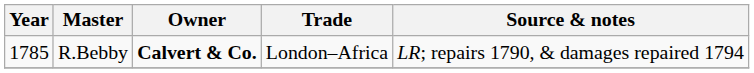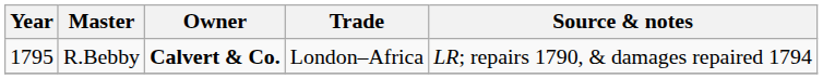 <table class=" wikitable">
 <tr>
 <th>Year</th>
 <th>Master</th>
 <th>Owner</th>
 <th>Trade</th>
 <th>Source & notes</th>
 </tr>
 <tr>
-<td>1785</td>
+<td>1795</td>
 <td>R.Bebby</td>
 <td><strong>Calvert & Co.</strong></td>
 <td>London–Africa</td>
 <td><em>LR</em>; repairs 1790, & damages repaired 1794</td>
 </tr>
 <tr>
 </tr>
 </table>
